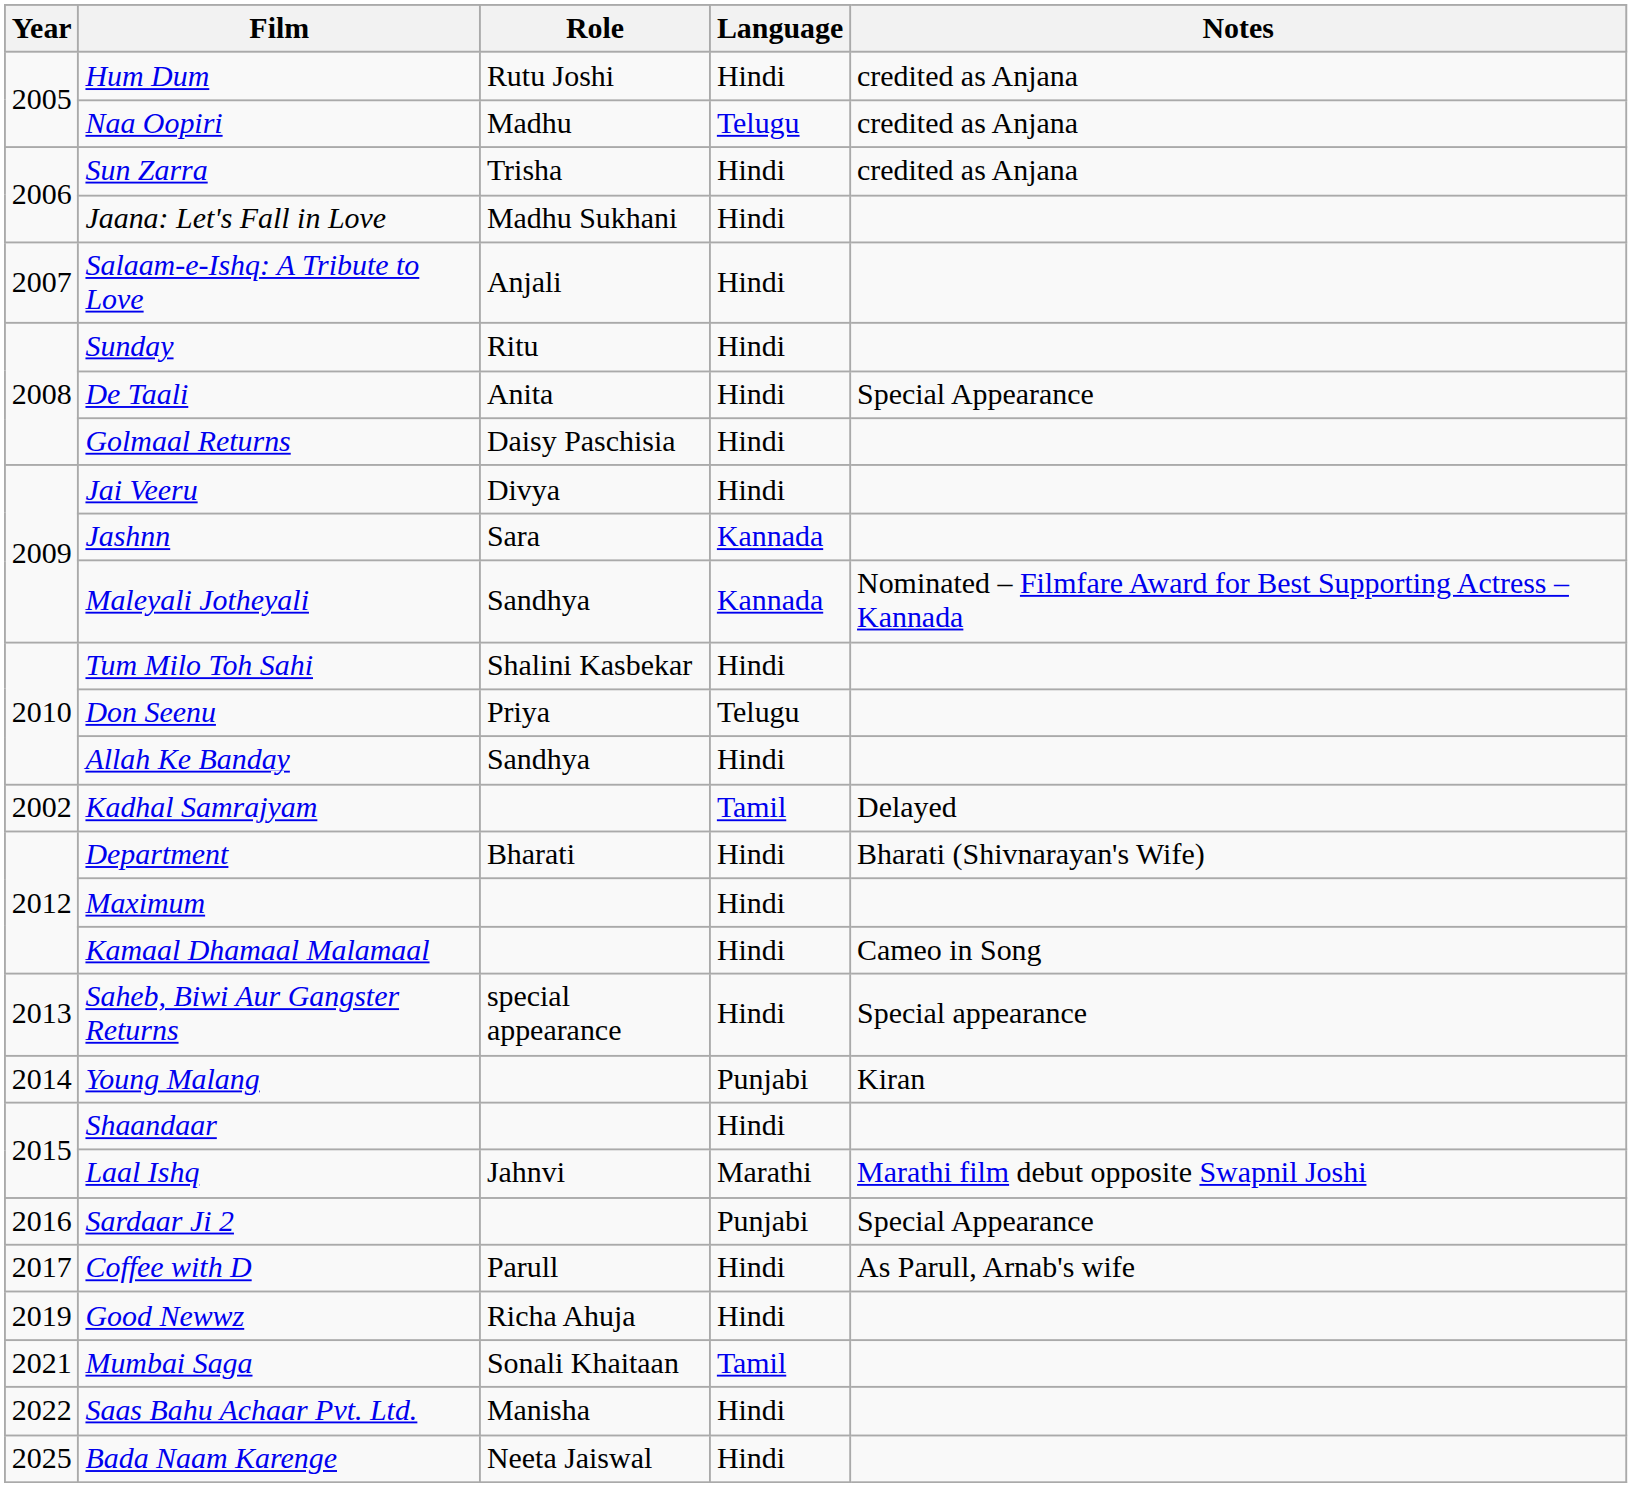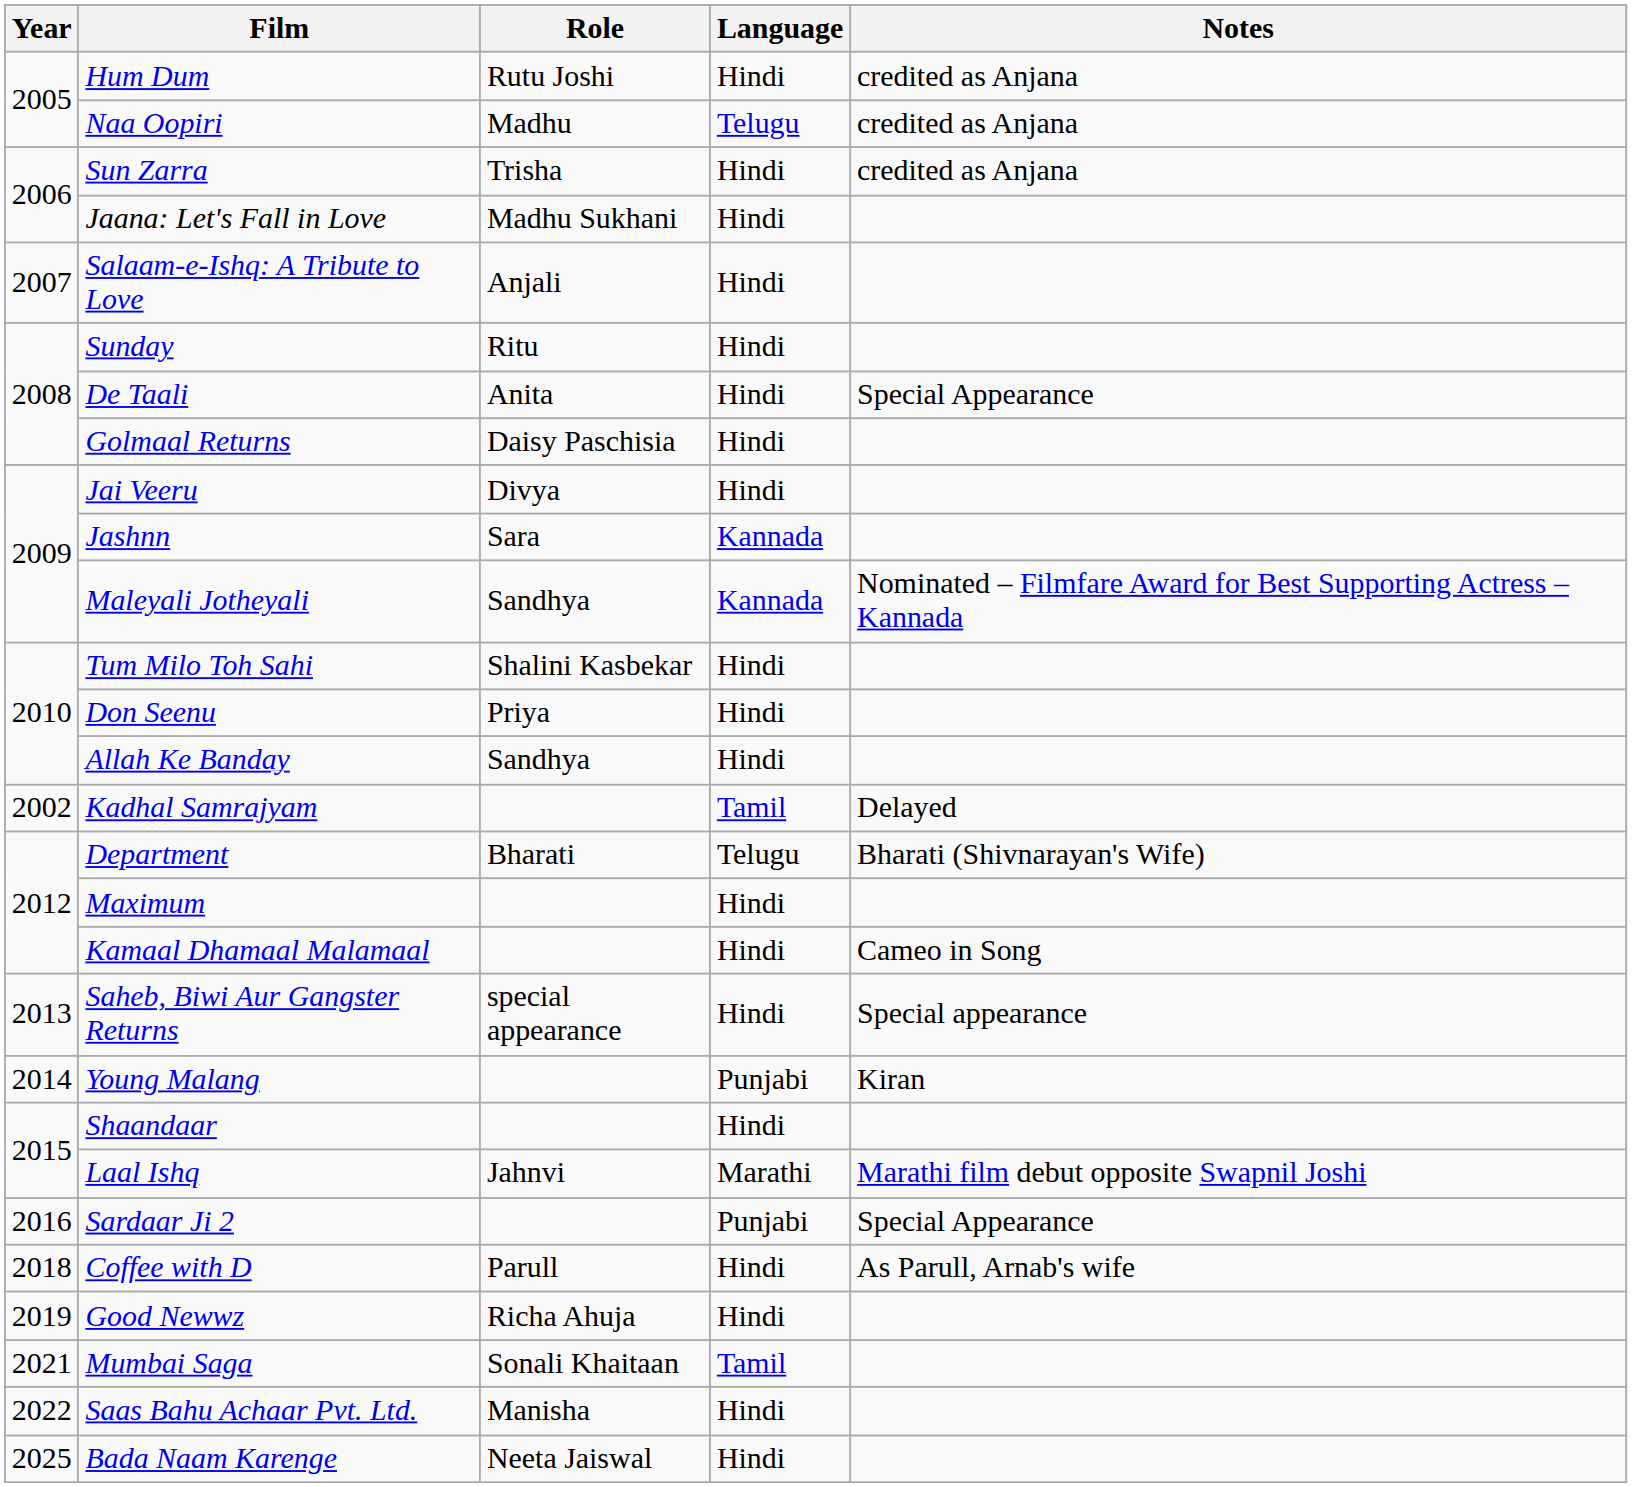 <table class="wikitable sortable">
 <tr bgcolor="#CCCCCC" align="center">
 <th>Year</th>
 <th>Film</th>
 <th>Role</th>
 <th>Language</th>
 <th>Notes</th>
 </tr>
 <tr>
 <td rowspan="2">2005</td>
 <td><em><a href='#'>Hum Dum</a></em></td>
 <td>Rutu Joshi</td>
 <td>Hindi</td>
 <td>credited as Anjana</td>
 </tr>
 <tr>
 <td><em><a href='#'>Naa Oopiri</a></em></td>
 <td>Madhu</td>
 <td><a href='#'>Telugu</a></td>
 <td>credited as Anjana</td>
 </tr>
 <tr>
 <td rowspan="2">2006</td>
 <td><em><a href='#'>Sun Zarra</a></em></td>
 <td>Trisha</td>
 <td>Hindi</td>
 <td>credited as Anjana</td>
 </tr>
 <tr>
 <td><em>Jaana: Let's Fall in Love</em></td>
 <td>Madhu Sukhani</td>
 <td>Hindi</td>
 <td></td>
 </tr>
 <tr>
 <td rowspan="1">2007</td>
 <td><em><a href='#'>Salaam-e-Ishq: A Tribute to Love</a></em></td>
 <td>Anjali</td>
 <td>Hindi</td>
 <td></td>
 </tr>
 <tr>
 <td rowspan="3">2008</td>
 <td><em><a href='#'>Sunday</a></em></td>
 <td>Ritu</td>
 <td>Hindi</td>
 <td></td>
 </tr>
 <tr>
 <td><em><a href='#'>De Taali</a></em></td>
 <td>Anita</td>
 <td>Hindi</td>
 <td>Special Appearance</td>
 </tr>
 <tr>
 <td><em><a href='#'>Golmaal Returns</a></em></td>
 <td>Daisy Paschisia</td>
 <td>Hindi</td>
 <td></td>
 </tr>
 <tr>
 <td rowspan="3">2009</td>
 <td><em><a href='#'>Jai Veeru</a></em></td>
 <td>Divya</td>
 <td>Hindi</td>
 <td></td>
 </tr>
 <tr>
 <td><em><a href='#'>Jashnn</a></em></td>
 <td>Sara</td>
 <td><a href='#'>Kannada</a></td>
 <td></td>
 </tr>
 <tr>
 <td><em><a href='#'>Maleyali Jotheyali</a></em></td>
 <td>Sandhya</td>
 <td><a href='#'>Kannada</a></td>
 <td>Nominated – <a href='#'>Filmfare Award for Best Supporting Actress – Kannada</a></td>
 </tr>
 <tr>
 <td rowspan="3">2010</td>
 <td><em><a href='#'>Tum Milo Toh Sahi</a></em></td>
 <td>Shalini Kasbekar</td>
 <td>Hindi</td>
 <td></td>
 </tr>
 <tr>
 <td><em><a href='#'>Don Seenu</a></em></td>
 <td>Priya</td>
-<td>Telugu</td>
+<td>Hindi</td>
 <td></td>
 </tr>
 <tr>
 <td><em><a href='#'>Allah Ke Banday</a></em></td>
 <td>Sandhya</td>
 <td>Hindi</td>
 <td></td>
 </tr>
 <tr>
 <td rowspan="1">2002</td>
 <td><em><a href='#'>Kadhal Samrajyam</a></em></td>
 <td></td>
 <td><a href='#'>Tamil</a></td>
 <td>Delayed</td>
 </tr>
 <tr>
 <td rowspan="3">2012</td>
 <td><em><a href='#'>Department</a></em></td>
 <td>Bharati</td>
-<td>Hindi</td>
+<td>Telugu</td>
 <td>Bharati (Shivnarayan's Wife)</td>
 </tr>
 <tr>
 <td><em><a href='#'>Maximum</a></em></td>
 <td></td>
 <td>Hindi</td>
 <td></td>
 </tr>
 <tr>
 <td><em><a href='#'>Kamaal Dhamaal Malamaal</a></em></td>
 <td></td>
 <td>Hindi</td>
 <td>Cameo in Song</td>
 </tr>
 <tr>
 <td rowspan="1">2013</td>
 <td><em><a href='#'>Saheb, Biwi Aur Gangster Returns</a></em></td>
 <td>special appearance</td>
 <td>Hindi</td>
 <td>Special appearance</td>
 </tr>
 <tr>
 <td rowspan="1">2014</td>
 <td><em><a href='#'>Young Malang</a></em></td>
 <td></td>
 <td>Punjabi</td>
 <td>Kiran</td>
 </tr>
 <tr>
 <td rowspan="2">2015</td>
 <td><em><a href='#'>Shaandaar</a></em></td>
 <td></td>
 <td>Hindi</td>
 <td></td>
 </tr>
 <tr>
 <td><em><a href='#'>Laal Ishq</a></em></td>
 <td>Jahnvi</td>
 <td>Marathi</td>
 <td><a href='#'>Marathi film</a> debut opposite <a href='#'>Swapnil Joshi</a></td>
 </tr>
 <tr>
 <td rowspan="1">2016</td>
 <td><em><a href='#'>Sardaar Ji 2</a></em></td>
 <td></td>
 <td>Punjabi</td>
 <td>Special Appearance</td>
 </tr>
 <tr>
-<td>2017</td>
+<td>2018</td>
 <td><em><a href='#'>Coffee with D</a></em></td>
 <td>Parull</td>
 <td>Hindi</td>
 <td>As Parull, Arnab's wife</td>
 </tr>
 <tr>
 <td>2019</td>
 <td><em><a href='#'>Good Newwz</a></em></td>
 <td>Richa Ahuja</td>
 <td>Hindi</td>
 <td></td>
 </tr>
 <tr>
 <td>2021</td>
 <td><em><a href='#'>Mumbai Saga</a></em></td>
 <td>Sonali Khaitaan</td>
 <td><a href='#'>Tamil</a></td>
 <td></td>
 </tr>
 <tr>
 <td>2022</td>
 <td><em><a href='#'>Saas Bahu Achaar Pvt. Ltd.</a></em></td>
 <td>Manisha</td>
 <td>Hindi</td>
 <td></td>
 </tr>
 <tr>
 <td>2025</td>
 <td><em><a href='#'>Bada Naam Karenge</a></em></td>
 <td>Neeta Jaiswal</td>
 <td>Hindi</td>
 <td></td>
 </tr>
 </table>
